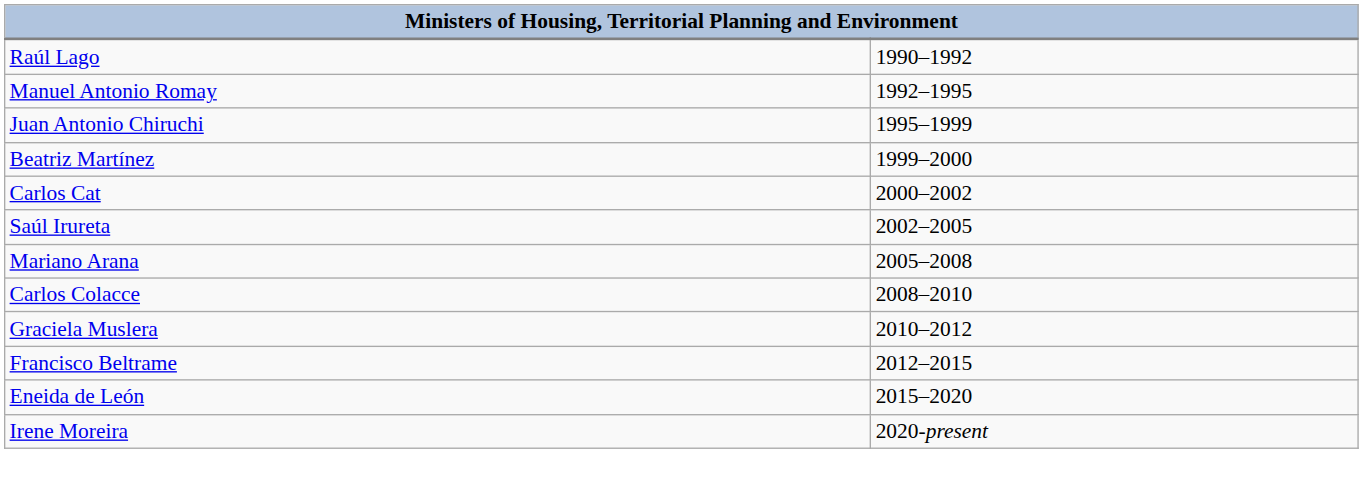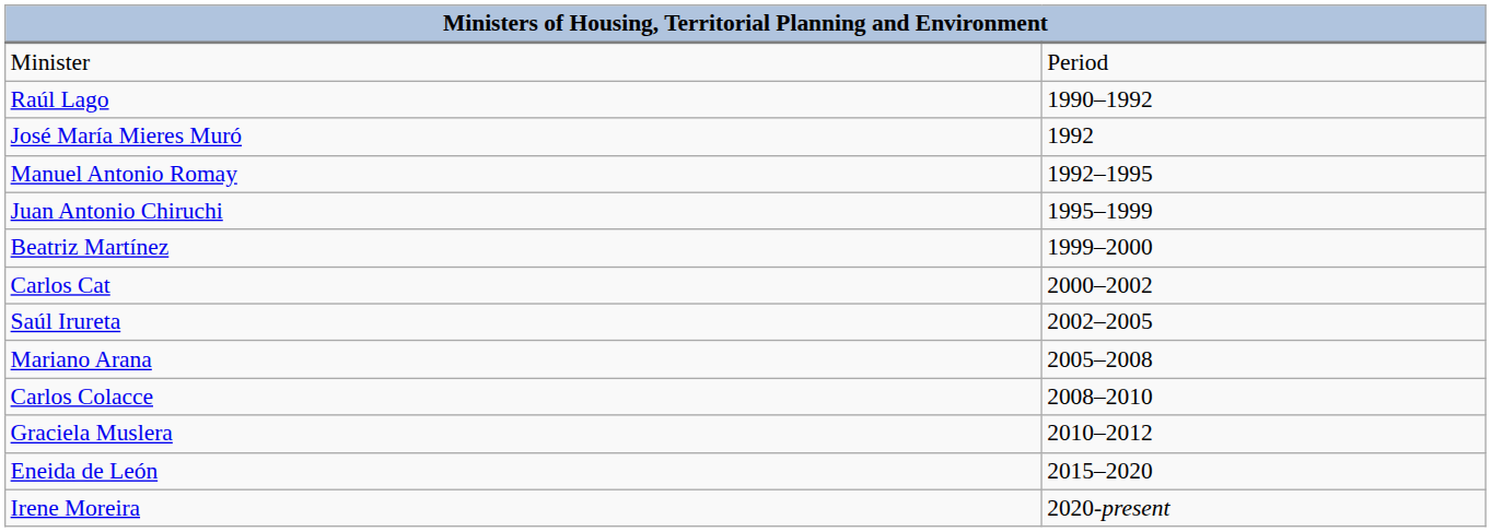 <table class="wikitable" width=80%>
 <tr>
 <td style="text-align:center; border-bottom:2px solid gray;" bgcolor="lightsteelblue" colspan="2"><strong>Ministers of Housing, Territorial Planning and Environment</strong></td>
 </tr>
 <tr>
+<td width=70%>Minister</td>
+<td>Period</td>
+</tr>
+<tr>
 <td><a href='#'>Raúl Lago</a></td>
 <td>1990–1992</td>
+</tr>
+<tr>
+<td><a href='#'>José María Mieres Muró</a></td>
+<td>1992</td>
 </tr>
 <tr>
 <td><a href='#'>Manuel Antonio Romay</a></td>
 <td>1992–1995</td>
 </tr>
 <tr>
 <td><a href='#'>Juan Antonio Chiruchi</a></td>
 <td>1995–1999</td>
 </tr>
 <tr>
 <td><a href='#'>Beatriz Martínez</a></td>
 <td>1999–2000</td>
 </tr>
 <tr>
 <td><a href='#'>Carlos Cat</a></td>
 <td>2000–2002</td>
 </tr>
 <tr>
 <td><a href='#'>Saúl Irureta</a></td>
 <td>2002–2005</td>
 </tr>
 <tr>
 <td><a href='#'>Mariano Arana</a></td>
 <td>2005–2008</td>
 </tr>
 <tr>
 <td><a href='#'>Carlos Colacce</a></td>
 <td>2008–2010</td>
 </tr>
 <tr>
 <td><a href='#'>Graciela Muslera</a></td>
 <td>2010–2012</td>
 </tr>
 <tr>
-<td><a href='#'>Francisco Beltrame</a></td>
-<td>2012–2015</td>
-</tr>
-<tr>
 <td><a href='#'>Eneida de León</a></td>
 <td>2015–2020</td>
 </tr>
 <tr>
 <td><a href='#'>Irene Moreira</a></td>
 <td>2020-<em>present</em></td>
 </tr>
 </table>
